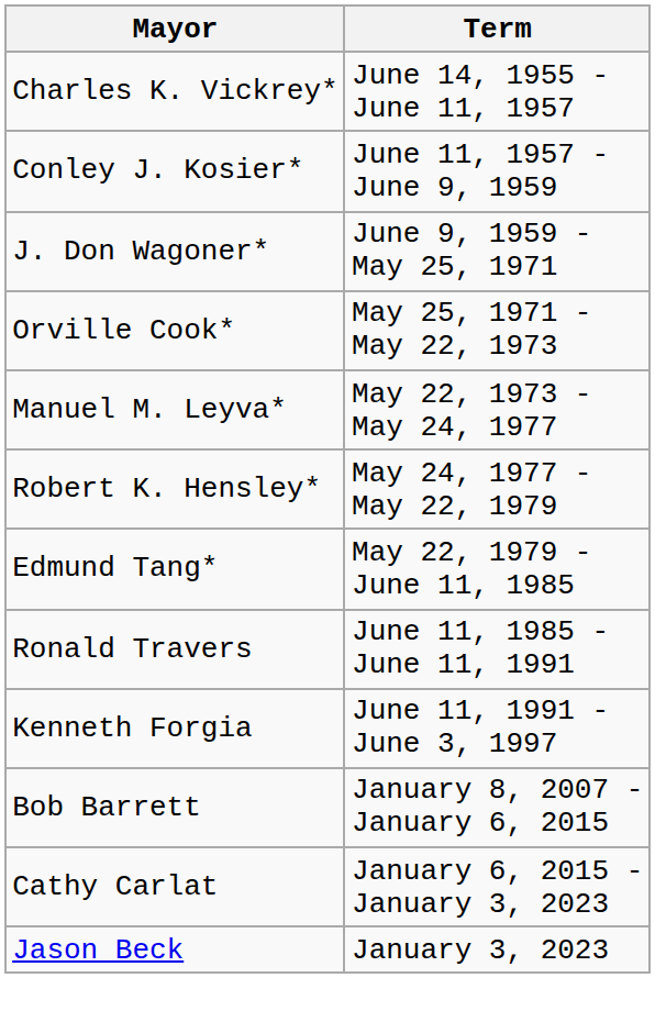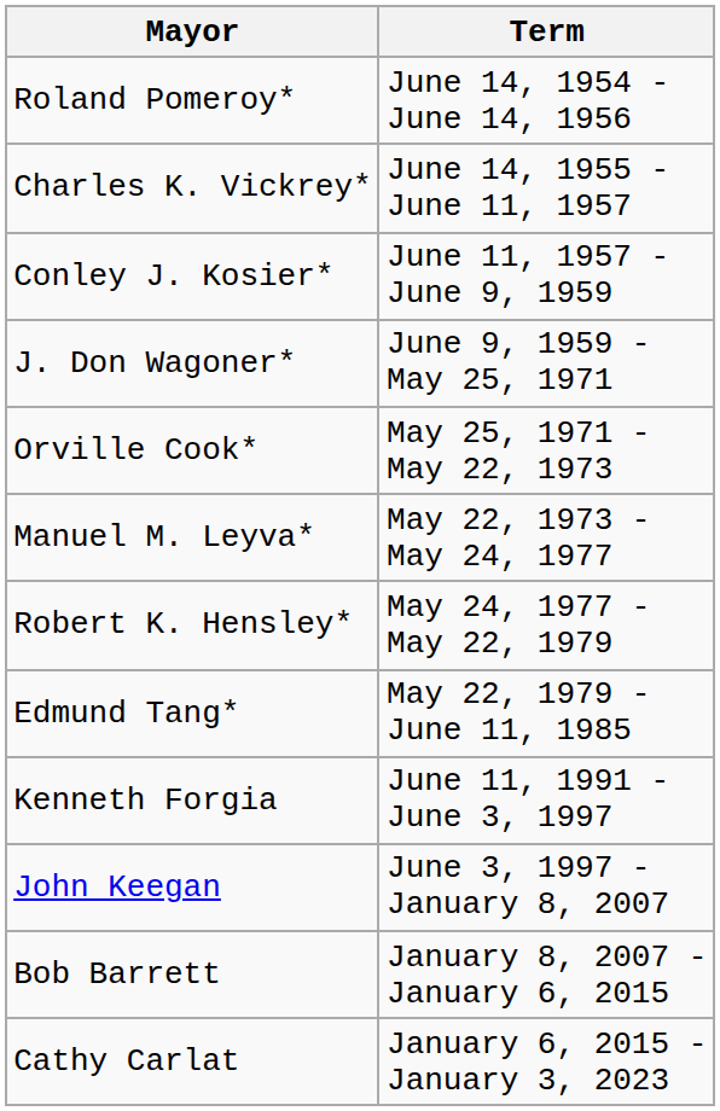 <table class="wikitable">
 <tr>
 <th>Mayor</th>
 <th>Term</th>
+</tr>
+<tr>
+<td>Roland Pomeroy*</td>
+<td>June 14, 1954 -<br>June 14, 1956</td>
 </tr>
 <tr>
 <td>Charles K. Vickrey*</td>
 <td>June 14, 1955 -<br>June 11, 1957</td>
 </tr>
 <tr>
 <td>Conley J. Kosier*</td>
 <td>June 11, 1957 -<br>June 9, 1959</td>
 </tr>
 <tr>
 <td>J. Don Wagoner*</td>
 <td>June 9, 1959 -<br>May 25, 1971</td>
 </tr>
 <tr>
 <td>Orville Cook*</td>
 <td>May 25, 1971 -<br>May 22, 1973</td>
 </tr>
 <tr>
 <td>Manuel M. Leyva*</td>
 <td>May 22, 1973 -<br>May 24, 1977</td>
 </tr>
 <tr>
 <td>Robert K. Hensley*</td>
 <td>May 24, 1977 -<br>May 22, 1979</td>
 </tr>
 <tr>
 <td>Edmund Tang*</td>
 <td>May 22, 1979 -<br>June 11, 1985</td>
 </tr>
 <tr>
-<td>Ronald Travers</td>
-<td>June 11, 1985 -<br>June 11, 1991</td>
+<td>Kenneth Forgia</td>
+<td>June 11, 1991 -<br>June 3, 1997</td>
 </tr>
 <tr>
-<td>Kenneth Forgia</td>
-<td>June 11, 1991 -<br>June 3, 1997</td>
+<td><a href='#'>John Keegan</a></td>
+<td>June 3, 1997 -<br>January 8, 2007</td>
 </tr>
 <tr>
 <td>Bob Barrett</td>
 <td>January 8, 2007 -<br>January 6, 2015</td>
 </tr>
 <tr>
 <td>Cathy Carlat</td>
 <td>January 6, 2015 -<br>January 3, 2023</td>
 </tr>
-<tr>
-<td><a href='#'>Jason Beck</a></td>
-<td>January 3, 2023</td>
-</tr>
 </table>
